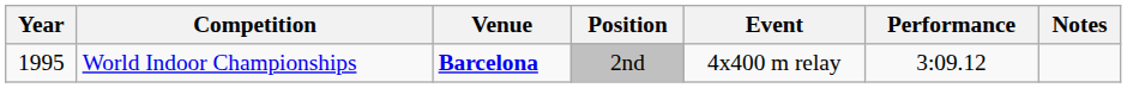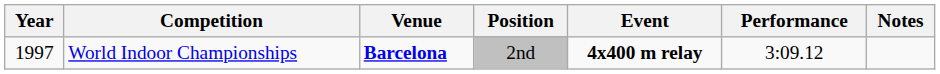 <table class="wikitable" width=55% style="font-size:90%; text-align:center;">
 <tr>
 <th>Year</th>
 <th>Competition</th>
 <th>Venue</th>
 <th>Position</th>
 <th>Event</th>
 <th>Performance</th>
 <th>Notes</th>
 </tr>
 <tr>
-<td>1995</td>
+<td>1997</td>
 <td align=left><a href='#'>World Indoor Championships</a></td>
 <td align=left><strong> <a href='#'>Barcelona</a></strong></td>
 <td bgcolor=silver>2nd</td>
-<td>4x400 m relay</td>
+<td><strong>4x400 m relay</strong></td>
 <td>3:09.12</td>
 <td></td>
 </tr>
 </table>
